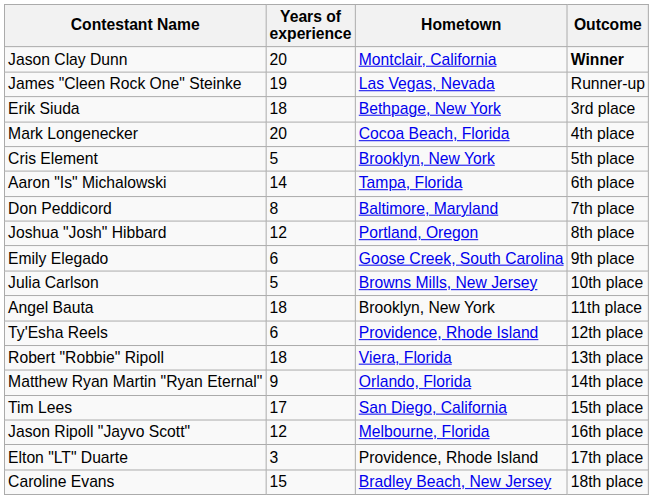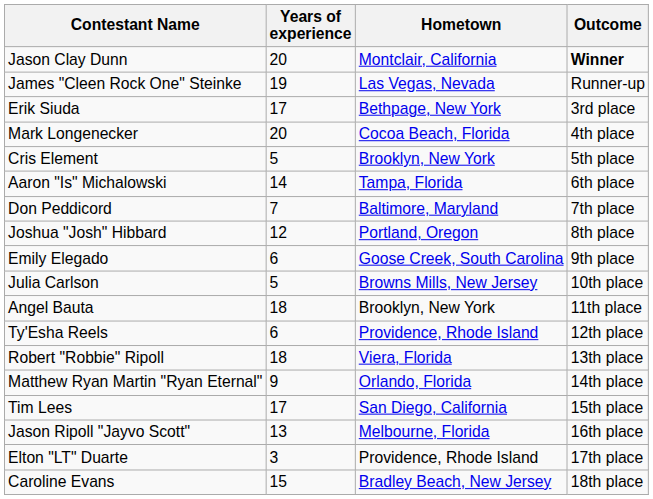 <table class="wikitable sortable">
 <tr>
 <th>Contestant Name</th>
 <th>Years of<br>experience</th>
 <th>Hometown</th>
 <th>Outcome</th>
 </tr>
 <tr>
 <td>Jason Clay Dunn</td>
 <td>20</td>
 <td><a href='#'>Montclair, California</a></td>
 <td><strong>Winner</strong></td>
 </tr>
 <tr>
 <td>James "Cleen Rock One" Steinke</td>
 <td>19</td>
 <td><a href='#'>Las Vegas, Nevada</a></td>
 <td>Runner-up</td>
 </tr>
 <tr>
 <td>Erik Siuda</td>
-<td>18</td>
+<td>17</td>
 <td><a href='#'>Bethpage, New York</a></td>
 <td>3rd place</td>
 </tr>
 <tr>
 <td>Mark Longenecker</td>
 <td>20</td>
 <td><a href='#'>Cocoa Beach, Florida</a></td>
 <td>4th place</td>
 </tr>
 <tr>
 <td>Cris Element</td>
 <td>5</td>
 <td><a href='#'>Brooklyn, New York</a></td>
 <td>5th place</td>
 </tr>
 <tr>
 <td>Aaron "Is" Michalowski</td>
 <td>14</td>
 <td><a href='#'>Tampa, Florida</a></td>
 <td>6th place</td>
 </tr>
 <tr>
 <td>Don Peddicord</td>
-<td>8</td>
+<td>7</td>
 <td><a href='#'>Baltimore, Maryland</a></td>
 <td>7th place</td>
 </tr>
 <tr>
 <td>Joshua "Josh" Hibbard</td>
 <td>12</td>
 <td><a href='#'>Portland, Oregon</a></td>
 <td>8th place</td>
 </tr>
 <tr>
 <td>Emily Elegado</td>
 <td>6</td>
 <td><a href='#'>Goose Creek, South Carolina</a></td>
 <td>9th place</td>
 </tr>
 <tr>
 <td>Julia Carlson</td>
 <td>5</td>
 <td><a href='#'>Browns Mills, New Jersey</a></td>
 <td>10th place</td>
 </tr>
 <tr>
 <td>Angel Bauta</td>
 <td>18</td>
 <td>Brooklyn, New York</td>
 <td>11th place</td>
 </tr>
 <tr>
 <td>Ty'Esha Reels</td>
 <td>6</td>
 <td><a href='#'>Providence, Rhode Island</a></td>
 <td>12th place</td>
 </tr>
 <tr>
 <td>Robert "Robbie" Ripoll</td>
 <td>18</td>
 <td><a href='#'>Viera, Florida</a></td>
 <td>13th place</td>
 </tr>
 <tr>
 <td>Matthew Ryan Martin "Ryan Eternal"</td>
 <td>9</td>
 <td><a href='#'>Orlando, Florida</a></td>
 <td>14th place</td>
 </tr>
 <tr>
 <td>Tim Lees</td>
 <td>17</td>
 <td><a href='#'>San Diego, California</a></td>
 <td>15th place</td>
 </tr>
 <tr>
 <td>Jason Ripoll "Jayvo Scott"</td>
-<td>12</td>
+<td>13</td>
 <td><a href='#'>Melbourne, Florida</a></td>
 <td>16th place</td>
 </tr>
 <tr>
 <td>Elton "LT" Duarte</td>
 <td>3</td>
 <td>Providence, Rhode Island</td>
 <td>17th place</td>
 </tr>
 <tr>
 <td>Caroline Evans</td>
 <td>15</td>
 <td><a href='#'>Bradley Beach, New Jersey</a></td>
 <td>18th place</td>
 </tr>
 </table>
